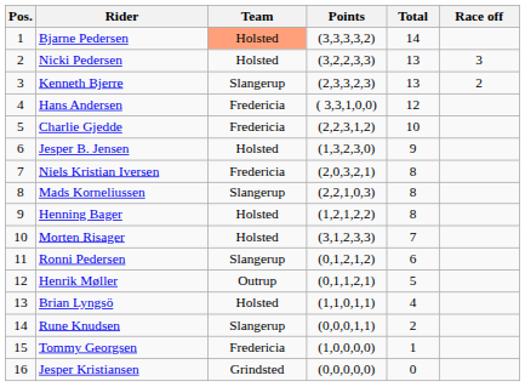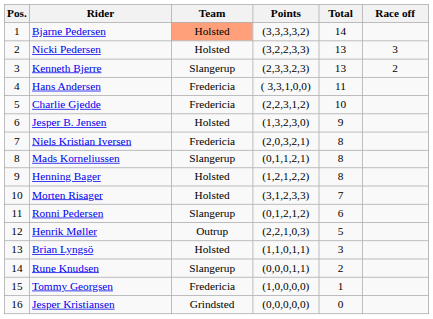 <table class=wikitable style="font-size:93%;">
 <tr>
 <th width=25px>Pos.</th>
 <th width=180px>Rider</th>
 <th width=100px>Team</th>
 <th width=80px>Points</th>
 <th width=50px>Total</th>
 <th width=80px>Race off</th>
 </tr>
 <tr align=center>
 <td>1</td>
 <td align=left><a href='#'>Bjarne Pedersen</a></td>
 <td style="background: lightsalmon;">Holsted</td>
 <td>(3,3,3,3,2)</td>
 <td>14</td>
 <td></td>
 </tr>
 <tr align=center>
 <td>2</td>
 <td align=left><a href='#'>Nicki Pedersen</a></td>
 <td>Holsted</td>
 <td>(3,2,2,3,3)</td>
 <td>13</td>
 <td>3</td>
 </tr>
 <tr align=center>
 <td>3</td>
 <td align=left><a href='#'>Kenneth Bjerre</a></td>
 <td>Slangerup</td>
 <td>(2,3,3,2,3)</td>
 <td>13</td>
 <td>2</td>
 </tr>
 <tr align=center>
 <td>4</td>
 <td align=left><a href='#'>Hans Andersen</a></td>
 <td>Fredericia</td>
 <td>( 3,3,1,0,0)</td>
-<td>12</td>
+<td>11</td>
 <td></td>
 </tr>
 <tr align=center>
 <td>5</td>
 <td align=left><a href='#'>Charlie Gjedde</a></td>
 <td>Fredericia</td>
 <td>(2,2,3,1,2)</td>
 <td>10</td>
 <td></td>
 </tr>
 <tr align=center>
 <td>6</td>
 <td align=left><a href='#'>Jesper B. Jensen</a></td>
 <td>Holsted</td>
 <td>(1,3,2,3,0)</td>
 <td>9</td>
 <td></td>
 </tr>
 <tr align=center>
 <td>7</td>
 <td align=left><a href='#'>Niels Kristian Iversen</a></td>
 <td>Fredericia</td>
 <td>(2,0,3,2,1)</td>
 <td>8</td>
 <td></td>
 </tr>
 <tr align=center>
 <td>8</td>
 <td align=left><a href='#'>Mads Korneliussen</a></td>
 <td>Slangerup</td>
-<td>(2,2,1,0,3)</td>
+<td>(0,1,1,2,1)</td>
 <td>8</td>
 <td></td>
 </tr>
 <tr align=center>
 <td>9</td>
 <td align=left><a href='#'>Henning Bager</a></td>
 <td>Holsted</td>
 <td>(1,2,1,2,2)</td>
 <td>8</td>
 <td></td>
 </tr>
 <tr align=center>
 <td>10</td>
 <td align=left><a href='#'>Morten Risager</a></td>
 <td>Holsted</td>
 <td>(3,1,2,3,3)</td>
 <td>7</td>
 <td></td>
 </tr>
 <tr align=center>
 <td>11</td>
 <td align=left><a href='#'>Ronni Pedersen</a></td>
 <td>Slangerup</td>
 <td>(0,1,2,1,2)</td>
 <td>6</td>
 <td></td>
 </tr>
 <tr align=center>
 <td>12</td>
 <td align=left><a href='#'>Henrik Møller</a></td>
 <td>Outrup</td>
-<td>(0,1,1,2,1)</td>
+<td>(2,2,1,0,3)</td>
 <td>5</td>
 <td></td>
 </tr>
 <tr align=center>
 <td>13</td>
 <td align=left><a href='#'>Brian Lyngsö</a></td>
 <td>Holsted</td>
 <td>(1,1,0,1,1)</td>
-<td>4</td>
+<td>3</td>
 <td></td>
 </tr>
 <tr align=center>
 <td>14</td>
 <td align=left><a href='#'>Rune Knudsen</a></td>
 <td>Slangerup</td>
 <td>(0,0,0,1,1)</td>
 <td>2</td>
 <td></td>
 </tr>
 <tr align=center>
 <td>15</td>
 <td align=left><a href='#'>Tommy Georgsen</a></td>
 <td>Fredericia</td>
 <td>(1,0,0,0,0)</td>
 <td>1</td>
 </tr>
 <tr align=center>
 <td>16</td>
 <td align=left><a href='#'>Jesper Kristiansen</a></td>
 <td>Grindsted</td>
 <td>(0,0,0,0,0)</td>
 <td>0</td>
 <td></td>
 </tr>
 </table>
